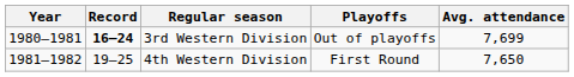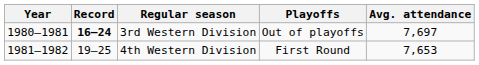 <table class="wikitable" style="text-align:center">
 <tr>
 <th>Year</th>
 <th>Record</th>
 <th>Regular season</th>
 <th>Playoffs</th>
 <th>Avg. attendance</th>
 </tr>
 <tr>
 <td>1980–1981</td>
 <td><strong>16–24</strong></td>
 <td>3rd Western Division</td>
 <td>Out of playoffs</td>
-<td>7,699</td>
+<td>7,697</td>
 </tr>
 <tr>
 <td>1981–1982</td>
 <td>19–25</td>
 <td>4th Western Division</td>
 <td>First Round</td>
-<td>7,650</td>
+<td>7,653</td>
 </tr>
 </table>
